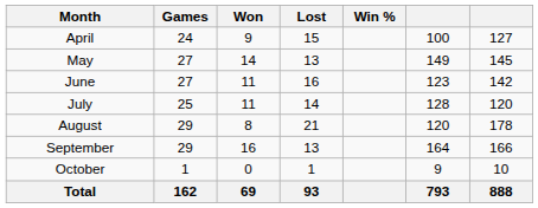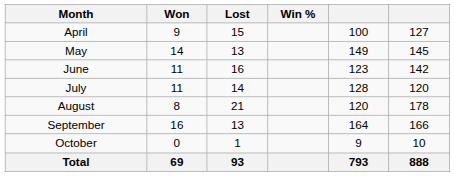 <table class="wikitable" style="font-size:95%; text-align:center; width:38em;margin: 0.5em auto;">
 <tr>
 <th width="28%">Month</th>
-<th width="12%">Games</th>
 <th width="12%">Won</th>
 <th width="12%">Lost</th>
 <th width="12%">Win %</th>
 <th width="12%"></th>
 <th width="12%"></th>
 </tr>
 <tr>
 <td>April</td>
-<td>24</td>
 <td>9</td>
 <td>15</td>
 <td></td>
 <td>100</td>
 <td>127</td>
 </tr>
 <tr>
 <td>May</td>
-<td>27</td>
 <td>14</td>
 <td>13</td>
 <td></td>
 <td>149</td>
 <td>145</td>
 </tr>
 <tr>
 <td>June</td>
-<td>27</td>
 <td>11</td>
 <td>16</td>
 <td></td>
 <td>123</td>
 <td>142</td>
 </tr>
 <tr>
 <td>July</td>
-<td>25</td>
 <td>11</td>
 <td>14</td>
 <td></td>
 <td>128</td>
 <td>120</td>
 </tr>
 <tr>
 <td>August</td>
-<td>29</td>
 <td>8</td>
 <td>21</td>
 <td></td>
 <td>120</td>
 <td>178</td>
 </tr>
 <tr>
 <td>September</td>
-<td>29</td>
 <td>16</td>
 <td>13</td>
 <td></td>
 <td>164</td>
 <td>166</td>
 </tr>
 <tr>
 <td>October</td>
-<td>1</td>
 <td>0</td>
 <td>1</td>
 <td></td>
 <td>9</td>
 <td>10</td>
 </tr>
 <tr>
 <th>Total</th>
-<th>162</th>
 <th>69</th>
 <th>93</th>
 <th></th>
 <th>793</th>
 <th>888</th>
 </tr>
 </table>
